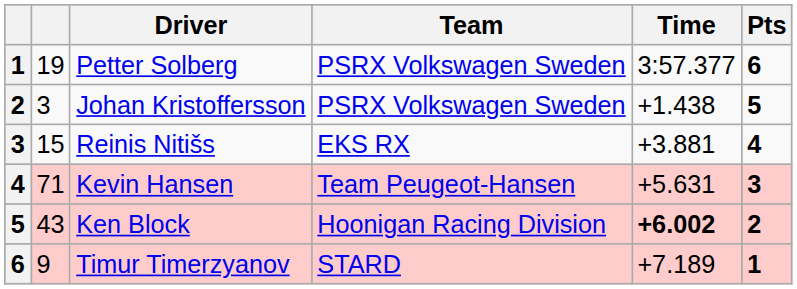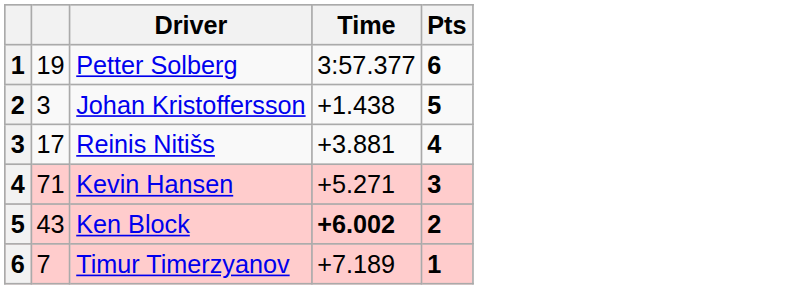 <table class=wikitable style="font-size:95%">
 <tr>
 <th></th>
 <th></th>
 <th>Driver</th>
-<th>Team</th>
 <th>Time</th>
 <th>Pts</th>
 </tr>
 <tr>
 <th>1</th>
 <td>19</td>
 <td> <a href='#'>Petter Solberg</a></td>
-<td><a href='#'>PSRX Volkswagen Sweden</a></td>
 <td>3:57.377</td>
 <td><strong>6</strong></td>
 </tr>
 <tr>
 <th>2</th>
 <td>3</td>
 <td> <a href='#'>Johan Kristoffersson</a></td>
-<td><a href='#'>PSRX Volkswagen Sweden</a></td>
 <td>+1.438</td>
 <td><strong>5</strong></td>
 </tr>
 <tr>
 <th>3</th>
-<td>15</td>
+<td>17</td>
 <td> <a href='#'>Reinis Nitišs</a></td>
-<td><a href='#'>EKS RX</a></td>
 <td>+3.881</td>
 <td><strong>4</strong></td>
 </tr>
 <tr style="background:#ffcccc;">
 <th>4</th>
 <td>71</td>
 <td> <a href='#'>Kevin Hansen</a></td>
-<td><a href='#'>Team Peugeot-Hansen</a></td>
-<td>+5.631</td>
+<td>+5.271</td>
 <td><strong>3</strong></td>
 </tr>
 <tr style="background:#ffcccc;">
 <th>5</th>
 <td>43</td>
 <td> <a href='#'>Ken Block</a></td>
-<td><a href='#'>Hoonigan Racing Division</a></td>
 <td><strong>+6.002</strong></td>
 <td><strong>2</strong></td>
 </tr>
 <tr style="background:#ffcccc;">
 <th>6</th>
-<td>9</td>
+<td>7</td>
 <td> <a href='#'>Timur Timerzyanov</a></td>
-<td><a href='#'>STARD</a></td>
 <td>+7.189</td>
 <td><strong>1</strong></td>
 </tr>
 </table>
